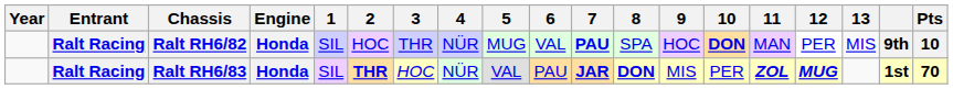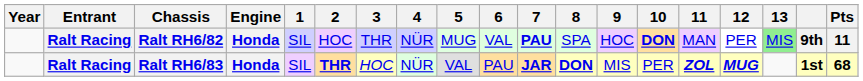 <table class="wikitable" style="text-align:center; font-size:85%">
 <tr>
 <th>Year</th>
 <th>Entrant</th>
 <th>Chassis</th>
 <th>Engine</th>
 <th>1</th>
 <th>2</th>
 <th>3</th>
 <th>4</th>
 <th>5</th>
 <th>6</th>
 <th>7</th>
 <th>8</th>
 <th>9</th>
 <th>10</th>
 <th>11</th>
 <th>12</th>
 <th>13</th>
 <th></th>
 <th>Pts</th>
 </tr>
 <tr>
 <td></td>
 <th nowrap><a href='#'>Ralt Racing</a></th>
 <th nowrap><a href='#'>Ralt RH6/82</a></th>
 <th nowrap><a href='#'>Honda</a></th>
 <td style="background:#CFCFFF;"><a href='#'>SIL</a><br></td>
 <td style="background:#EFCFFF;"><a href='#'>HOC</a><br></td>
 <td style="background:#CFCFFF;"><a href='#'>THR</a><br></td>
 <td style="background:#CFCFFF;"><a href='#'>NÜR</a><br></td>
 <td style="background:#DFFFDF;"><a href='#'>MUG</a><br></td>
 <td style="background:#DFFFDF;"><a href='#'>VAL</a><br></td>
 <td style="background:#DFFFDF;"><strong><a href='#'>PAU</a><br></strong></td>
 <td style="background:#DFFFDF;"><a href='#'>SPA</a><br></td>
 <td style="background:#EFCFFF;"><a href='#'>HOC</a><br></td>
 <td style="background:#FFDF9F;"><strong><a href='#'>DON</a></strong><br></td>
 <td style="background:#EFCFFF;"><a href='#'>MAN</a><br></td>
 <td style="background:#FFFFFF;"><a href='#'>PER</a><br></td>
-<td><a href='#'>MIS</a></td>
+<td style="background: lightgreen;"><a href='#'>MIS</a></td>
 <th>9th</th>
-<th>10</th>
+<th>11</th>
 </tr>
 <tr>
 <td></td>
 <th nowrap><a href='#'>Ralt Racing</a></th>
 <th nowrap><a href='#'>Ralt RH6/83</a></th>
 <th nowrap><a href='#'>Honda</a></th>
 <td style="background:#EFCFFF;"><a href='#'>SIL</a><br></td>
 <td style="background:#FFDF9F;"><strong><a href='#'>THR</a><br></strong></td>
 <td style="background:#FFFFBF;"><em><a href='#'>HOC</a></em><br></td>
 <td style="background:#DFFFDF;"><a href='#'>NÜR</a><br></td>
 <td style="background:#DFDFDF;"><a href='#'>VAL</a><br></td>
 <td style="background:#FFDF9F;"><a href='#'>PAU</a><br></td>
 <td style="background:#FFDF9F;"><strong><a href='#'>JAR</a></strong><br></td>
 <td style="background:#FFFFBF;"><strong><a href='#'>DON</a></strong><br></td>
 <td style="background:#FFFFBF;"><a href='#'>MIS</a><br></td>
 <td style="background:#FFFFBF;"><a href='#'>PER</a><br></td>
 <td style="background:#FFFFBF;"><strong><em><a href='#'>ZOL</a></em></strong><br></td>
 <td style="background:#FFFFBF;"><strong><em><a href='#'>MUG</a></em></strong><br></td>
 <td></td>
 <td style="background:#FFFFBF;"><strong>1st</strong></td>
-<td style="background:#FFFFBF;"><strong>70</strong></td>
+<td style="background:#FFFFBF;"><strong>68</strong></td>
 </tr>
 </table>
